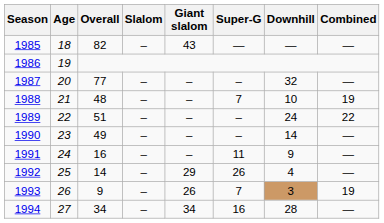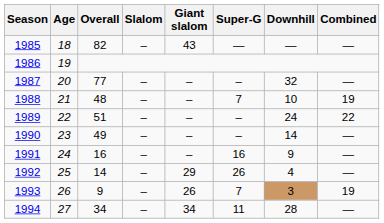 <table class=wikitable style="text-align:center">
 <tr>
 <th>Season</th>
 <th>Age</th>
 <th>Overall</th>
 <th>Slalom</th>
 <th>Giant<br> slalom </th>
 <th>Super-G</th>
 <th>Downhill</th>
 <th>Combined</th>
 </tr>
 <tr>
 <td><a href='#'>1985</a></td>
 <td><em>18</em></td>
 <td>82</td>
 <td>–</td>
 <td>43</td>
 <td>—</td>
 <td>—</td>
 <td>—</td>
 </tr>
 <tr>
 <td><a href='#'>1986</a></td>
 <td><em>19</em></td>
 <td colspan=6></td>
 </tr>
 <tr>
 <td><a href='#'>1987</a></td>
 <td><em>20</em></td>
 <td>77</td>
 <td>–</td>
 <td>–</td>
 <td>–</td>
 <td>32</td>
 <td>—</td>
 </tr>
 <tr>
 <td><a href='#'>1988</a></td>
 <td><em>21</em></td>
 <td>48</td>
 <td>–</td>
 <td>–</td>
 <td>7</td>
 <td>10</td>
 <td>19</td>
 </tr>
 <tr>
 <td><a href='#'>1989</a></td>
 <td><em>22</em></td>
 <td>51</td>
 <td>–</td>
 <td>–</td>
 <td>–</td>
 <td>24</td>
 <td>22</td>
 </tr>
 <tr>
 <td><a href='#'>1990</a></td>
 <td><em>23</em></td>
 <td>49</td>
 <td>–</td>
 <td>–</td>
 <td>–</td>
 <td>14</td>
 <td>—</td>
 </tr>
 <tr>
 <td><a href='#'>1991</a></td>
 <td><em>24</em></td>
 <td>16</td>
 <td>–</td>
 <td>–</td>
-<td>11</td>
+<td>16</td>
 <td>9</td>
 <td>—</td>
 </tr>
 <tr>
 <td><a href='#'>1992</a></td>
 <td><em>25</em></td>
 <td>14</td>
 <td>–</td>
 <td>29</td>
 <td>26</td>
 <td>4</td>
 <td>—</td>
 </tr>
 <tr>
 <td><a href='#'>1993</a></td>
 <td><em>26</em></td>
 <td>9</td>
 <td>–</td>
 <td>26</td>
 <td>7</td>
 <td bgcolor="cc9966">3</td>
 <td>19</td>
 </tr>
 <tr>
 <td><a href='#'>1994</a></td>
 <td><em>27</em></td>
 <td>34</td>
 <td>–</td>
 <td>34</td>
-<td>16</td>
+<td>11</td>
 <td>28</td>
 <td>—</td>
 </tr>
 </table>
